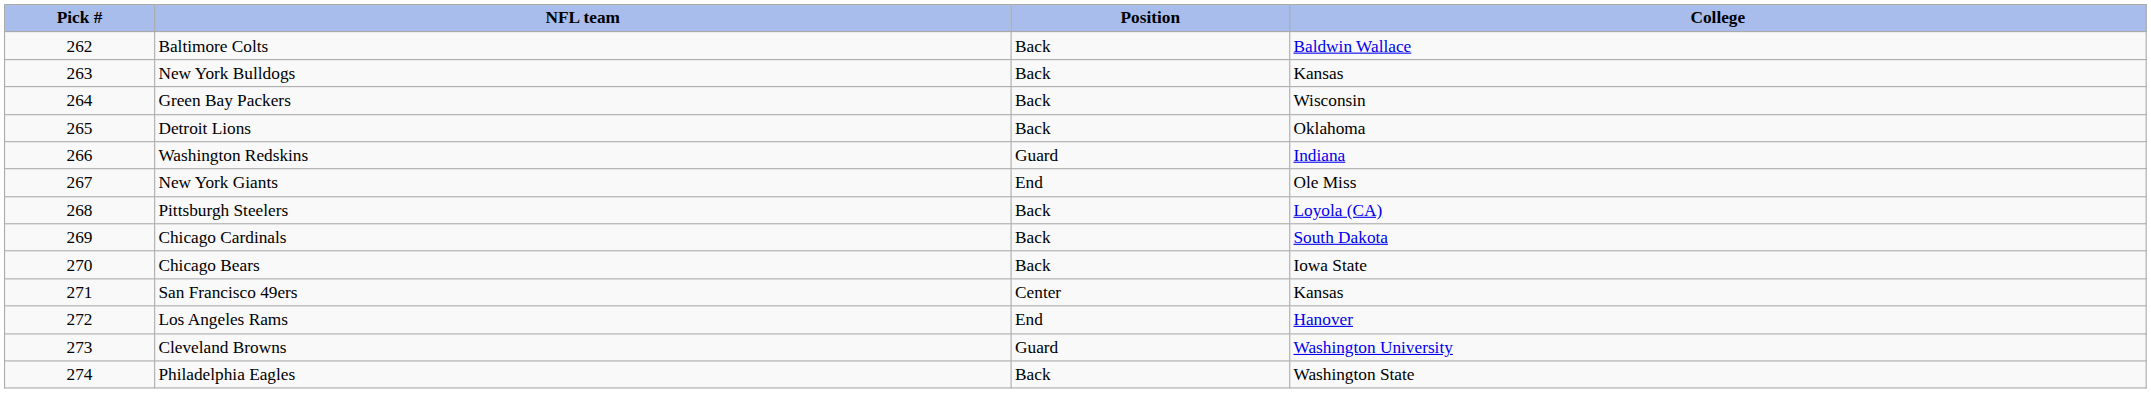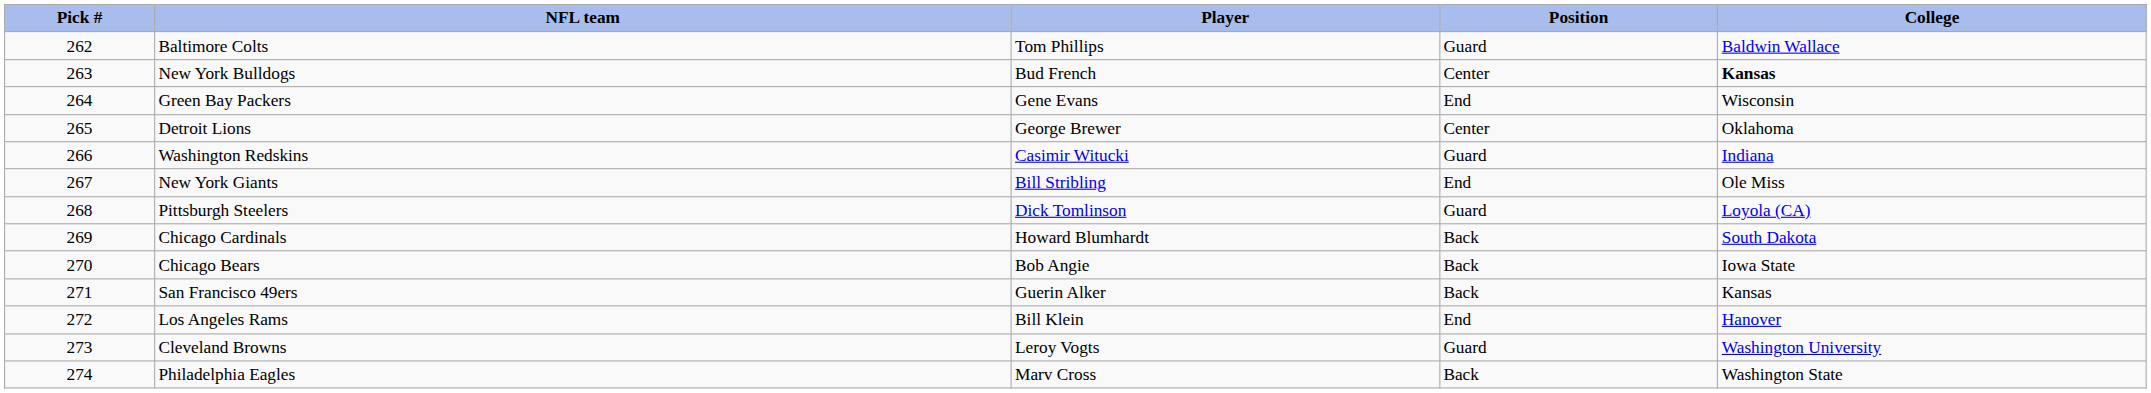 <table class="wikitable sortable sortable" style="width: 100%">
 <tr>
 <th style="background:#A8BDEC;" width=7%>Pick #</th>
 <th width=40% style="background:#A8BDEC;">NFL team</th>
+<th width=20% style="background:#A8BDEC;">Player</th>
 <th width=13% style="background:#A8BDEC;">Position</th>
 <th style="background:#A8BDEC;">College</th>
 </tr>
 <tr>
 <td align=center>262</td>
 <td>Baltimore Colts</td>
-<td>Back</td>
+<td>Tom Phillips</td>
+<td>Guard</td>
 <td><a href='#'>Baldwin Wallace</a></td>
 </tr>
 <tr>
 <td align=center>263</td>
 <td>New York Bulldogs</td>
-<td>Back</td>
-<td>Kansas</td>
+<td>Bud French</td>
+<td>Center</td>
+<td><strong>Kansas</strong></td>
 </tr>
 <tr>
 <td align=center>264</td>
 <td>Green Bay Packers</td>
-<td>Back</td>
+<td>Gene Evans</td>
+<td>End</td>
 <td>Wisconsin</td>
 </tr>
 <tr>
 <td align=center>265</td>
 <td>Detroit Lions</td>
-<td>Back</td>
+<td>George Brewer</td>
+<td>Center</td>
 <td>Oklahoma</td>
 </tr>
 <tr>
 <td align=center>266</td>
 <td>Washington Redskins</td>
+<td><a href='#'>Casimir Witucki</a></td>
 <td>Guard</td>
 <td><a href='#'>Indiana</a></td>
 </tr>
 <tr>
 <td align=center>267</td>
 <td>New York Giants</td>
+<td><a href='#'>Bill Stribling</a></td>
 <td>End</td>
 <td>Ole Miss</td>
 </tr>
 <tr>
 <td align=center>268</td>
 <td>Pittsburgh Steelers</td>
-<td>Back</td>
+<td><a href='#'>Dick Tomlinson</a></td>
+<td>Guard</td>
 <td><a href='#'>Loyola (CA)</a></td>
 </tr>
 <tr>
 <td align=center>269</td>
 <td>Chicago Cardinals</td>
+<td>Howard Blumhardt</td>
 <td>Back</td>
 <td><a href='#'>South Dakota</a></td>
 </tr>
 <tr>
 <td align=center>270</td>
 <td>Chicago Bears</td>
+<td>Bob Angie</td>
 <td>Back</td>
 <td>Iowa State</td>
 </tr>
 <tr>
 <td align=center>271</td>
 <td>San Francisco 49ers</td>
-<td>Center</td>
+<td>Guerin Alker</td>
+<td>Back</td>
 <td>Kansas</td>
 </tr>
 <tr>
 <td align=center>272</td>
 <td>Los Angeles Rams</td>
+<td>Bill Klein</td>
 <td>End</td>
 <td><a href='#'>Hanover</a></td>
 </tr>
 <tr>
 <td align=center>273</td>
 <td>Cleveland Browns</td>
+<td>Leroy Vogts</td>
 <td>Guard</td>
 <td><a href='#'>Washington University</a></td>
 </tr>
 <tr>
 <td align=center>274</td>
 <td>Philadelphia Eagles</td>
+<td>Marv Cross</td>
 <td>Back</td>
 <td>Washington State</td>
 </tr>
 </table>
